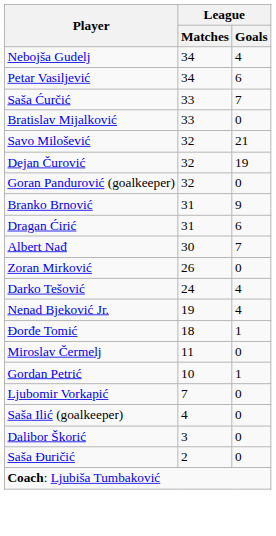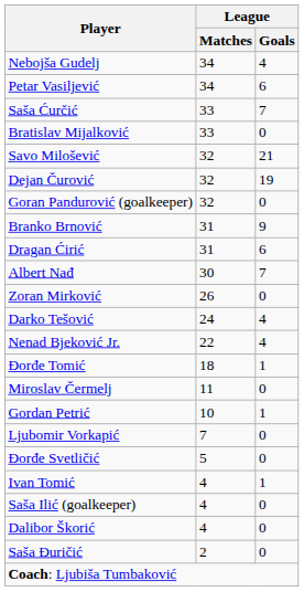 <table class="wikitable sortable">
 <tr>
 <th rowspan=2>Player</th>
 <th colspan=2>League</th>
 </tr>
 <tr>
 <th>Matches</th>
 <th>Goals</th>
 </tr>
 <tr>
 <td> <a href='#'>Nebojša Gudelj</a></td>
 <td>34</td>
 <td>4</td>
 </tr>
 <tr>
 <td> <a href='#'>Petar Vasiljević</a></td>
 <td>34</td>
 <td>6</td>
 </tr>
 <tr>
 <td> <a href='#'>Saša Ćurčić</a></td>
 <td>33</td>
 <td>7</td>
 </tr>
 <tr>
 <td> <a href='#'>Bratislav Mijalković</a></td>
 <td>33</td>
 <td>0</td>
 </tr>
 <tr>
 <td> <a href='#'>Savo Milošević</a></td>
 <td>32</td>
 <td>21</td>
 </tr>
 <tr>
 <td> <a href='#'>Dejan Čurović</a></td>
 <td>32</td>
 <td>19</td>
 </tr>
 <tr>
 <td> <a href='#'>Goran Pandurović</a> (goalkeeper)</td>
 <td>32</td>
 <td>0</td>
 </tr>
 <tr>
 <td> <a href='#'>Branko Brnović</a></td>
 <td>31</td>
 <td>9</td>
 </tr>
 <tr>
 <td> <a href='#'>Dragan Ćirić</a></td>
 <td>31</td>
 <td>6</td>
 </tr>
 <tr>
 <td> <a href='#'>Albert Nađ</a></td>
 <td>30</td>
 <td>7</td>
 </tr>
 <tr>
 <td> <a href='#'>Zoran Mirković</a></td>
 <td>26</td>
 <td>0</td>
 </tr>
 <tr>
 <td> <a href='#'>Darko Tešović</a></td>
 <td>24</td>
 <td>4</td>
 </tr>
 <tr>
 <td> <a href='#'>Nenad Bjeković Jr.</a></td>
-<td>19</td>
+<td>22</td>
 <td>4</td>
 </tr>
 <tr>
 <td> <a href='#'>Đorđe Tomić</a></td>
 <td>18</td>
 <td>1</td>
 </tr>
 <tr>
 <td> <a href='#'>Miroslav Čermelj</a></td>
 <td>11</td>
 <td>0</td>
 </tr>
 <tr>
 <td> <a href='#'>Gordan Petrić</a></td>
 <td>10</td>
 <td>1</td>
 </tr>
 <tr>
 <td> <a href='#'>Ljubomir Vorkapić</a></td>
 <td>7</td>
 <td>0</td>
 </tr>
 <tr>
+<td> <a href='#'>Đorđe Svetličić</a></td>
+<td>5</td>
+<td>0</td>
+</tr>
+<tr>
+<td> <a href='#'>Ivan Tomić</a></td>
+<td>4</td>
+<td>1</td>
+</tr>
+<tr>
 <td> <a href='#'>Saša Ilić</a> (goalkeeper)</td>
 <td>4</td>
 <td>0</td>
 </tr>
 <tr>
 <td> <a href='#'>Dalibor Škorić</a></td>
-<td>3</td>
+<td>4</td>
 <td>0</td>
 </tr>
 <tr>
 <td> <a href='#'>Saša Đuričić</a></td>
 <td>2</td>
 <td>0</td>
 </tr>
 <tr>
 <td colspan=3><strong>Coach</strong>: <a href='#'>Ljubiša Tumbaković</a></td>
 </tr>
 </table>
